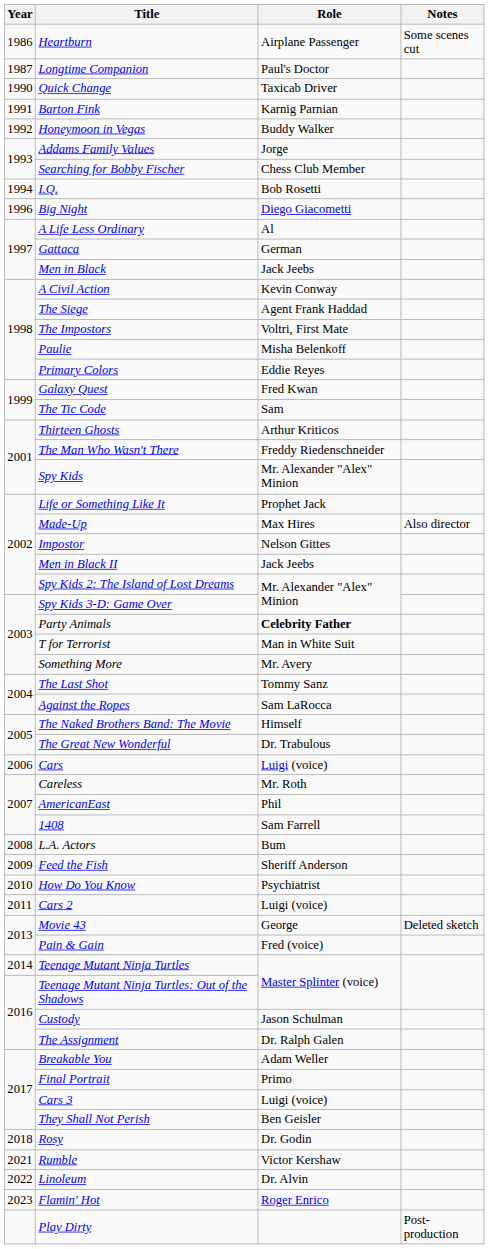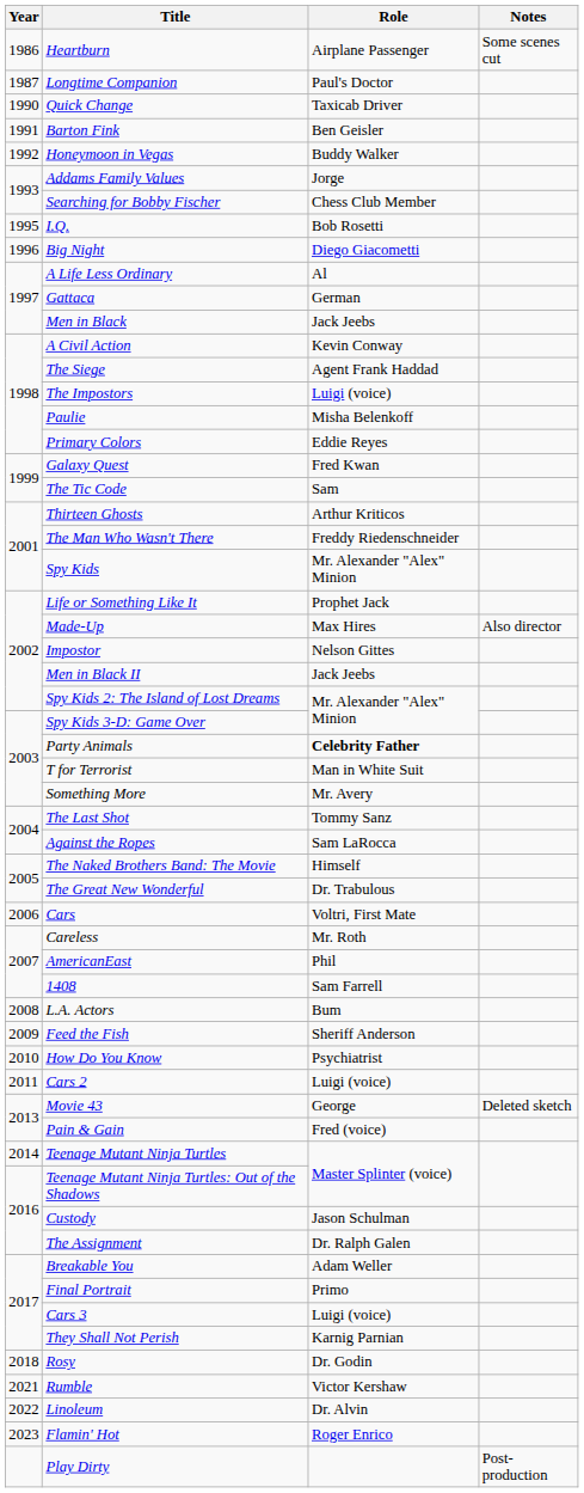 <table class="wikitable sortable">
 <tr>
 <th>Year</th>
 <th>Title</th>
 <th>Role</th>
 <th>Notes</th>
 </tr>
 <tr>
 <td>1986</td>
 <td><em><a href='#'>Heartburn</a></em></td>
 <td>Airplane Passenger</td>
 <td>Some scenes cut</td>
 </tr>
 <tr>
 <td>1987</td>
 <td><em><a href='#'>Longtime Companion</a></em></td>
 <td>Paul's Doctor</td>
 <td></td>
 </tr>
 <tr>
 <td>1990</td>
 <td><em><a href='#'>Quick Change</a></em></td>
 <td>Taxicab Driver</td>
 <td></td>
 </tr>
 <tr>
 <td>1991</td>
 <td><em><a href='#'>Barton Fink</a></em></td>
-<td>Karnig Parnian</td>
+<td>Ben Geisler</td>
 <td></td>
 </tr>
 <tr>
 <td>1992</td>
 <td><em><a href='#'>Honeymoon in Vegas</a></em></td>
 <td>Buddy Walker</td>
 <td></td>
 </tr>
 <tr>
 <td rowspan=2>1993</td>
 <td><em><a href='#'>Addams Family Values</a></em></td>
 <td>Jorge</td>
 <td></td>
 </tr>
 <tr>
 <td><em><a href='#'>Searching for Bobby Fischer</a></em></td>
 <td>Chess Club Member</td>
 <td></td>
 </tr>
 <tr>
-<td>1994</td>
+<td>1995</td>
 <td><em><a href='#'>I.Q.</a></em></td>
 <td>Bob Rosetti</td>
 <td></td>
 </tr>
 <tr>
 <td>1996</td>
 <td><em><a href='#'>Big Night</a></em></td>
 <td><a href='#'>Diego Giacometti</a></td>
 <td></td>
 </tr>
 <tr>
 <td rowspan=3>1997</td>
 <td><em><a href='#'>A Life Less Ordinary</a></em></td>
 <td>Al</td>
 <td></td>
 </tr>
 <tr>
 <td><em><a href='#'>Gattaca</a></em></td>
 <td>German</td>
 <td></td>
 </tr>
 <tr>
 <td><em><a href='#'>Men in Black</a></em></td>
 <td>Jack Jeebs</td>
 <td></td>
 </tr>
 <tr>
 <td rowspan=5>1998</td>
 <td><em><a href='#'>A Civil Action</a></em></td>
 <td>Kevin Conway</td>
 <td></td>
 </tr>
 <tr>
 <td><em><a href='#'>The Siege</a></em></td>
 <td>Agent Frank Haddad</td>
 <td></td>
 </tr>
 <tr>
 <td><em><a href='#'>The Impostors</a></em></td>
-<td>Voltri, First Mate</td>
+<td><a href='#'>Luigi</a> (voice)</td>
 <td></td>
 </tr>
 <tr>
 <td><em><a href='#'>Paulie</a></em></td>
 <td>Misha Belenkoff</td>
 <td></td>
 </tr>
 <tr>
 <td><em><a href='#'>Primary Colors</a></em></td>
 <td>Eddie Reyes</td>
 <td></td>
 </tr>
 <tr>
 <td rowspan=2>1999</td>
 <td><em><a href='#'>Galaxy Quest</a></em></td>
 <td>Fred Kwan</td>
 <td></td>
 </tr>
 <tr>
 <td><em><a href='#'>The Tic Code</a></em></td>
 <td>Sam</td>
 <td></td>
 </tr>
 <tr>
 <td rowspan=3>2001</td>
 <td><em><a href='#'>Thirteen Ghosts</a></em></td>
 <td>Arthur Kriticos</td>
 <td></td>
 </tr>
 <tr>
 <td><em><a href='#'>The Man Who Wasn't There</a></em></td>
 <td>Freddy Riedenschneider</td>
 <td></td>
 </tr>
 <tr>
 <td><em><a href='#'>Spy Kids</a></em></td>
 <td>Mr. Alexander "Alex" Minion</td>
 <td></td>
 </tr>
 <tr>
 <td rowspan=5>2002</td>
 <td><em><a href='#'>Life or Something Like It</a></em></td>
 <td>Prophet Jack</td>
 <td></td>
 </tr>
 <tr>
 <td><em><a href='#'>Made-Up</a></em></td>
 <td>Max Hires</td>
 <td>Also director</td>
 </tr>
 <tr>
 <td><em><a href='#'>Impostor</a></em></td>
 <td>Nelson Gittes</td>
 <td></td>
 </tr>
 <tr>
 <td><em><a href='#'>Men in Black II</a></em></td>
 <td>Jack Jeebs</td>
 <td></td>
 </tr>
 <tr>
 <td><em><a href='#'>Spy Kids 2: The Island of Lost Dreams</a></em></td>
 <td rowspan=2>Mr. Alexander "Alex" Minion</td>
 <td></td>
 </tr>
 <tr>
 <td rowspan=4>2003</td>
 <td><em><a href='#'>Spy Kids 3-D: Game Over</a></em></td>
 <td></td>
 </tr>
 <tr>
 <td><em>Party Animals</em></td>
 <td><strong>Celebrity Father</strong></td>
 <td></td>
 </tr>
 <tr>
 <td><em>T for Terrorist</em></td>
 <td>Man in White Suit</td>
 <td></td>
 </tr>
 <tr>
 <td><em>Something More</em></td>
 <td>Mr. Avery</td>
 <td></td>
 </tr>
 <tr>
 <td rowspan=2>2004</td>
 <td><em><a href='#'>The Last Shot</a></em></td>
 <td>Tommy Sanz</td>
 <td></td>
 </tr>
 <tr>
 <td><em><a href='#'>Against the Ropes</a></em></td>
 <td>Sam LaRocca</td>
 <td></td>
 </tr>
 <tr>
 <td rowspan=2>2005</td>
 <td><em><a href='#'>The Naked Brothers Band: The Movie</a></em></td>
 <td>Himself</td>
 <td></td>
 </tr>
 <tr>
 <td><em><a href='#'>The Great New Wonderful</a></em></td>
 <td>Dr. Trabulous</td>
 <td></td>
 </tr>
 <tr>
 <td>2006</td>
 <td><em><a href='#'>Cars</a></em></td>
-<td><a href='#'>Luigi</a> (voice)</td>
+<td>Voltri, First Mate</td>
 <td></td>
 </tr>
 <tr>
 <td rowspan=3>2007</td>
 <td><em>Careless</em></td>
 <td>Mr. Roth</td>
 <td></td>
 </tr>
 <tr>
 <td><em><a href='#'>AmericanEast</a></em></td>
 <td>Phil</td>
 <td></td>
 </tr>
 <tr>
 <td><em><a href='#'>1408</a></em></td>
 <td>Sam Farrell</td>
 <td></td>
 </tr>
 <tr>
 <td>2008</td>
 <td><em>L.A. Actors</em></td>
 <td>Bum</td>
 <td></td>
 </tr>
 <tr>
 <td>2009</td>
 <td><em><a href='#'>Feed the Fish</a></em></td>
 <td>Sheriff Anderson</td>
 <td></td>
 </tr>
 <tr>
 <td>2010</td>
 <td><em><a href='#'>How Do You Know</a></em></td>
 <td>Psychiatrist</td>
 <td></td>
 </tr>
 <tr>
 <td>2011</td>
 <td><em><a href='#'>Cars 2</a></em></td>
 <td>Luigi (voice)</td>
 <td></td>
 </tr>
 <tr>
 <td rowspan=2>2013</td>
 <td><em><a href='#'>Movie 43</a></em></td>
 <td>George</td>
 <td>Deleted sketch</td>
 </tr>
 <tr>
 <td><em><a href='#'>Pain & Gain</a></em></td>
 <td>Fred (voice)</td>
 <td></td>
 </tr>
 <tr>
 <td>2014</td>
 <td><em><a href='#'>Teenage Mutant Ninja Turtles</a></em></td>
 <td rowspan=2><a href='#'>Master Splinter</a> (voice)</td>
 <td rowspan="2"></td>
 </tr>
 <tr>
 <td rowspan=3>2016</td>
 <td><em><a href='#'>Teenage Mutant Ninja Turtles: Out of the Shadows</a></em></td>
 </tr>
 <tr>
 <td><em><a href='#'>Custody</a></em></td>
 <td>Jason Schulman</td>
 <td></td>
 </tr>
 <tr>
 <td><em><a href='#'>The Assignment</a></em></td>
 <td>Dr. Ralph Galen</td>
 <td></td>
 </tr>
 <tr>
 <td rowspan=4>2017</td>
 <td><em><a href='#'>Breakable You</a></em></td>
 <td>Adam Weller</td>
 <td></td>
 </tr>
 <tr>
 <td><em><a href='#'>Final Portrait</a></em></td>
 <td>Primo</td>
 <td></td>
 </tr>
 <tr>
 <td><em><a href='#'>Cars 3</a></em></td>
 <td>Luigi (voice)</td>
 <td></td>
 </tr>
 <tr>
 <td><em><a href='#'>They Shall Not Perish</a></em></td>
-<td>Ben Geisler</td>
+<td>Karnig Parnian</td>
 <td></td>
 </tr>
 <tr>
 <td>2018</td>
 <td><em><a href='#'>Rosy</a></em></td>
 <td>Dr. Godin</td>
 <td></td>
 </tr>
 <tr>
 <td>2021</td>
 <td><em><a href='#'>Rumble</a></em></td>
 <td>Victor Kershaw</td>
 <td></td>
 </tr>
 <tr>
 <td>2022</td>
 <td><em><a href='#'>Linoleum</a></em></td>
 <td>Dr. Alvin</td>
 <td></td>
 </tr>
 <tr>
 <td>2023</td>
 <td><em><a href='#'>Flamin' Hot</a></em></td>
 <td><a href='#'>Roger Enrico</a></td>
 <td></td>
 </tr>
 <tr>
 <td></td>
 <td><em><a href='#'>Play Dirty</a></em></td>
 <td></td>
 <td>Post-production</td>
 </tr>
 </table>
